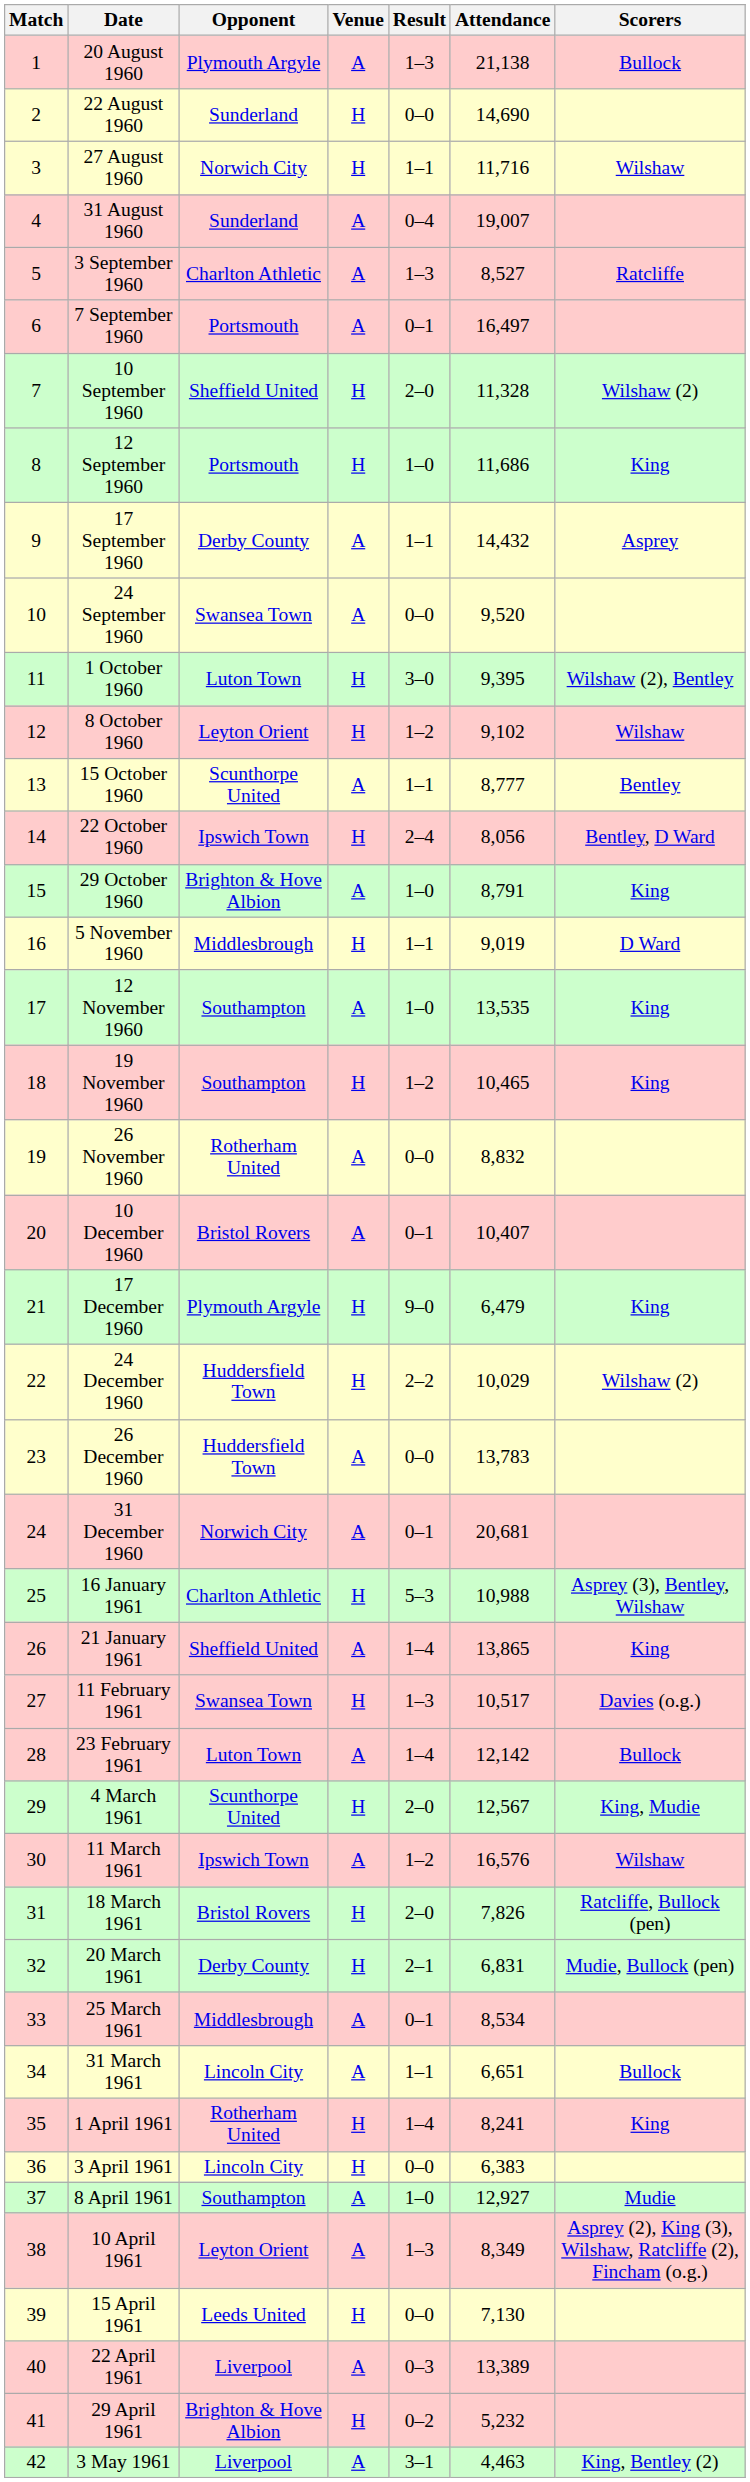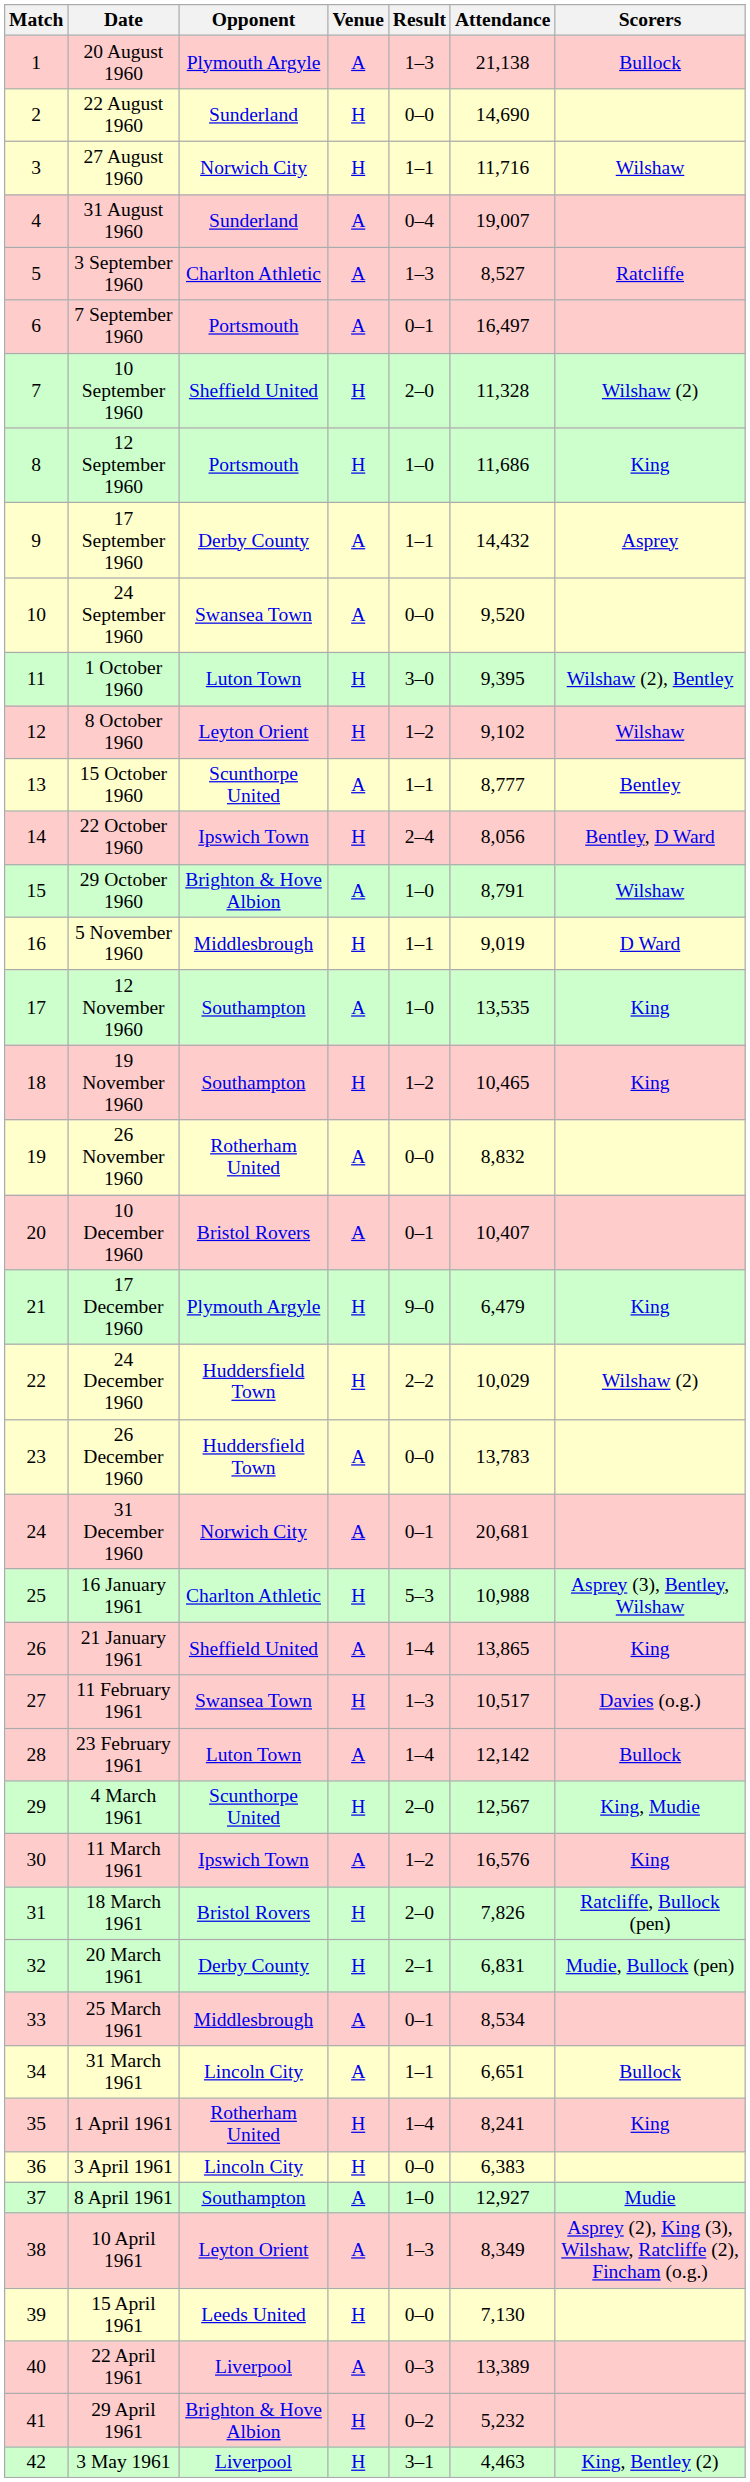 <table class="wikitable" style="font-size:100%; text-align:center">
 <tr>
 <th>Match</th>
 <th>Date</th>
 <th>Opponent</th>
 <th>Venue</th>
 <th>Result</th>
 <th>Attendance</th>
 <th>Scorers</th>
 </tr>
 <tr style="background-color: #FFCCCC;">
 <td>1</td>
 <td>20 August 1960</td>
 <td><a href='#'>Plymouth Argyle</a></td>
 <td><a href='#'>A</a></td>
 <td>1–3</td>
 <td>21,138</td>
 <td><a href='#'>Bullock</a></td>
 </tr>
 <tr style="background-color: #FFFFCC;">
 <td>2</td>
 <td>22 August 1960</td>
 <td><a href='#'>Sunderland</a></td>
 <td><a href='#'>H</a></td>
 <td>0–0</td>
 <td>14,690</td>
 <td></td>
 </tr>
 <tr style="background-color: #FFFFCC;">
 <td>3</td>
 <td>27 August 1960</td>
 <td><a href='#'>Norwich City</a></td>
 <td><a href='#'>H</a></td>
 <td>1–1</td>
 <td>11,716</td>
 <td><a href='#'>Wilshaw</a></td>
 </tr>
 <tr style="background-color: #FFCCCC;">
 <td>4</td>
 <td>31 August 1960</td>
 <td><a href='#'>Sunderland</a></td>
 <td><a href='#'>A</a></td>
 <td>0–4</td>
 <td>19,007</td>
 <td></td>
 </tr>
 <tr style="background-color: #FFCCCC;">
 <td>5</td>
 <td>3 September 1960</td>
 <td><a href='#'>Charlton Athletic</a></td>
 <td><a href='#'>A</a></td>
 <td>1–3</td>
 <td>8,527</td>
 <td><a href='#'>Ratcliffe</a></td>
 </tr>
 <tr style="background-color: #FFCCCC;">
 <td>6</td>
 <td>7 September 1960</td>
 <td><a href='#'>Portsmouth</a></td>
 <td><a href='#'>A</a></td>
 <td>0–1</td>
 <td>16,497</td>
 <td></td>
 </tr>
 <tr style="background-color: #CCFFCC;">
 <td>7</td>
 <td>10 September 1960</td>
 <td><a href='#'>Sheffield United</a></td>
 <td><a href='#'>H</a></td>
 <td>2–0</td>
 <td>11,328</td>
 <td><a href='#'>Wilshaw</a> (2)</td>
 </tr>
 <tr style="background-color: #CCFFCC;">
 <td>8</td>
 <td>12 September 1960</td>
 <td><a href='#'>Portsmouth</a></td>
 <td><a href='#'>H</a></td>
 <td>1–0</td>
 <td>11,686</td>
 <td><a href='#'>King</a></td>
 </tr>
 <tr style="background-color: #FFFFCC;">
 <td>9</td>
 <td>17 September 1960</td>
 <td><a href='#'>Derby County</a></td>
 <td><a href='#'>A</a></td>
 <td>1–1</td>
 <td>14,432</td>
 <td><a href='#'>Asprey</a></td>
 </tr>
 <tr style="background-color: #FFFFCC;">
 <td>10</td>
 <td>24 September 1960</td>
 <td><a href='#'>Swansea Town</a></td>
 <td><a href='#'>A</a></td>
 <td>0–0</td>
 <td>9,520</td>
 <td></td>
 </tr>
 <tr style="background-color: #CCFFCC;">
 <td>11</td>
 <td>1 October 1960</td>
 <td><a href='#'>Luton Town</a></td>
 <td><a href='#'>H</a></td>
 <td>3–0</td>
 <td>9,395</td>
 <td><a href='#'>Wilshaw</a> (2), <a href='#'>Bentley</a></td>
 </tr>
 <tr style="background-color: #FFCCCC;">
 <td>12</td>
 <td>8 October 1960</td>
 <td><a href='#'>Leyton Orient</a></td>
 <td><a href='#'>H</a></td>
 <td>1–2</td>
 <td>9,102</td>
 <td><a href='#'>Wilshaw</a></td>
 </tr>
 <tr style="background-color: #FFFFCC;">
 <td>13</td>
 <td>15 October 1960</td>
 <td><a href='#'>Scunthorpe United</a></td>
 <td><a href='#'>A</a></td>
 <td>1–1</td>
 <td>8,777</td>
 <td><a href='#'>Bentley</a></td>
 </tr>
 <tr style="background-color: #FFCCCC;">
 <td>14</td>
 <td>22 October 1960</td>
 <td><a href='#'>Ipswich Town</a></td>
 <td><a href='#'>H</a></td>
 <td>2–4</td>
 <td>8,056</td>
 <td><a href='#'>Bentley</a>, <a href='#'>D Ward</a></td>
 </tr>
 <tr style="background-color: #CCFFCC;">
 <td>15</td>
 <td>29 October 1960</td>
 <td><a href='#'>Brighton & Hove Albion</a></td>
 <td><a href='#'>A</a></td>
 <td>1–0</td>
 <td>8,791</td>
-<td><a href='#'>King</a></td>
+<td><a href='#'>Wilshaw</a></td>
 </tr>
 <tr style="background-color: #FFFFCC;">
 <td>16</td>
 <td>5 November 1960</td>
 <td><a href='#'>Middlesbrough</a></td>
 <td><a href='#'>H</a></td>
 <td>1–1</td>
 <td>9,019</td>
 <td><a href='#'>D Ward</a></td>
 </tr>
 <tr style="background-color: #CCFFCC;">
 <td>17</td>
 <td>12 November 1960</td>
 <td><a href='#'>Southampton</a></td>
 <td><a href='#'>A</a></td>
 <td>1–0</td>
 <td>13,535</td>
 <td><a href='#'>King</a></td>
 </tr>
 <tr style="background-color: #FFCCCC;">
 <td>18</td>
 <td>19 November 1960</td>
 <td><a href='#'>Southampton</a></td>
 <td><a href='#'>H</a></td>
 <td>1–2</td>
 <td>10,465</td>
 <td><a href='#'>King</a></td>
 </tr>
 <tr style="background-color: #FFFFCC;">
 <td>19</td>
 <td>26 November 1960</td>
 <td><a href='#'>Rotherham United</a></td>
 <td><a href='#'>A</a></td>
 <td>0–0</td>
 <td>8,832</td>
 <td></td>
 </tr>
 <tr style="background-color: #FFCCCC;">
 <td>20</td>
 <td>10 December 1960</td>
 <td><a href='#'>Bristol Rovers</a></td>
 <td><a href='#'>A</a></td>
 <td>0–1</td>
 <td>10,407</td>
 <td></td>
 </tr>
 <tr style="background-color: #CCFFCC;">
 <td>21</td>
 <td>17 December 1960</td>
 <td><a href='#'>Plymouth Argyle</a></td>
 <td><a href='#'>H</a></td>
 <td>9–0</td>
 <td>6,479</td>
 <td><a href='#'>King</a></td>
 </tr>
 <tr style="background-color: #FFFFCC;">
 <td>22</td>
 <td>24 December 1960</td>
 <td><a href='#'>Huddersfield Town</a></td>
 <td><a href='#'>H</a></td>
 <td>2–2</td>
 <td>10,029</td>
 <td><a href='#'>Wilshaw</a> (2)</td>
 </tr>
 <tr style="background-color: #FFFFCC;">
 <td>23</td>
 <td>26 December 1960</td>
 <td><a href='#'>Huddersfield Town</a></td>
 <td><a href='#'>A</a></td>
 <td>0–0</td>
 <td>13,783</td>
 <td></td>
 </tr>
 <tr style="background-color: #FFCCCC;">
 <td>24</td>
 <td>31 December 1960</td>
 <td><a href='#'>Norwich City</a></td>
 <td><a href='#'>A</a></td>
 <td>0–1</td>
 <td>20,681</td>
 <td></td>
 </tr>
 <tr style="background-color: #CCFFCC;">
 <td>25</td>
 <td>16 January 1961</td>
 <td><a href='#'>Charlton Athletic</a></td>
 <td><a href='#'>H</a></td>
 <td>5–3</td>
 <td>10,988</td>
 <td><a href='#'>Asprey</a> (3), <a href='#'>Bentley</a>, <a href='#'>Wilshaw</a></td>
 </tr>
 <tr style="background-color: #FFCCCC;">
 <td>26</td>
 <td>21 January 1961</td>
 <td><a href='#'>Sheffield United</a></td>
 <td><a href='#'>A</a></td>
 <td>1–4</td>
 <td>13,865</td>
 <td><a href='#'>King</a></td>
 </tr>
 <tr style="background-color: #FFCCCC;">
 <td>27</td>
 <td>11 February 1961</td>
 <td><a href='#'>Swansea Town</a></td>
 <td><a href='#'>H</a></td>
 <td>1–3</td>
 <td>10,517</td>
 <td><a href='#'>Davies</a> (o.g.)</td>
 </tr>
 <tr style="background-color: #FFCCCC;">
 <td>28</td>
 <td>23 February 1961</td>
 <td><a href='#'>Luton Town</a></td>
 <td><a href='#'>A</a></td>
 <td>1–4</td>
 <td>12,142</td>
 <td><a href='#'>Bullock</a></td>
 </tr>
 <tr style="background-color: #CCFFCC;">
 <td>29</td>
 <td>4 March 1961</td>
 <td><a href='#'>Scunthorpe United</a></td>
 <td><a href='#'>H</a></td>
 <td>2–0</td>
 <td>12,567</td>
 <td><a href='#'>King</a>, <a href='#'>Mudie</a></td>
 </tr>
 <tr style="background-color: #FFCCCC;">
 <td>30</td>
 <td>11 March 1961</td>
 <td><a href='#'>Ipswich Town</a></td>
 <td><a href='#'>A</a></td>
 <td>1–2</td>
 <td>16,576</td>
-<td><a href='#'>Wilshaw</a></td>
+<td><a href='#'>King</a></td>
 </tr>
 <tr style="background-color: #CCFFCC;">
 <td>31</td>
 <td>18 March 1961</td>
 <td><a href='#'>Bristol Rovers</a></td>
 <td><a href='#'>H</a></td>
 <td>2–0</td>
 <td>7,826</td>
 <td><a href='#'>Ratcliffe</a>, <a href='#'>Bullock</a> (pen)</td>
 </tr>
 <tr style="background-color: #CCFFCC;">
 <td>32</td>
 <td>20 March 1961</td>
 <td><a href='#'>Derby County</a></td>
 <td><a href='#'>H</a></td>
 <td>2–1</td>
 <td>6,831</td>
 <td><a href='#'>Mudie</a>, <a href='#'>Bullock</a> (pen)</td>
 </tr>
 <tr style="background-color: #FFCCCC;">
 <td>33</td>
 <td>25 March 1961</td>
 <td><a href='#'>Middlesbrough</a></td>
 <td><a href='#'>A</a></td>
 <td>0–1</td>
 <td>8,534</td>
 <td></td>
 </tr>
 <tr style="background-color: #FFFFCC;">
 <td>34</td>
 <td>31 March 1961</td>
 <td><a href='#'>Lincoln City</a></td>
 <td><a href='#'>A</a></td>
 <td>1–1</td>
 <td>6,651</td>
 <td><a href='#'>Bullock</a></td>
 </tr>
 <tr style="background-color: #FFCCCC;">
 <td>35</td>
 <td>1 April 1961</td>
 <td><a href='#'>Rotherham United</a></td>
 <td><a href='#'>H</a></td>
 <td>1–4</td>
 <td>8,241</td>
 <td><a href='#'>King</a></td>
 </tr>
 <tr style="background-color: #FFFFCC;">
 <td>36</td>
 <td>3 April 1961</td>
 <td><a href='#'>Lincoln City</a></td>
 <td><a href='#'>H</a></td>
 <td>0–0</td>
 <td>6,383</td>
 <td></td>
 </tr>
 <tr style="background-color: #CCFFCC;">
 <td>37</td>
 <td>8 April 1961</td>
 <td><a href='#'>Southampton</a></td>
 <td><a href='#'>A</a></td>
 <td>1–0</td>
 <td>12,927</td>
 <td><a href='#'>Mudie</a></td>
 </tr>
 <tr style="background-color: #FFCCCC;">
 <td>38</td>
 <td>10 April 1961</td>
 <td><a href='#'>Leyton Orient</a></td>
 <td><a href='#'>A</a></td>
 <td>1–3</td>
 <td>8,349</td>
 <td><a href='#'>Asprey</a> (2), <a href='#'>King</a> (3), <a href='#'>Wilshaw</a>, <a href='#'>Ratcliffe</a> (2), <a href='#'>Fincham</a> (o.g.)</td>
 </tr>
 <tr style="background-color: #FFFFCC;">
 <td>39</td>
 <td>15 April 1961</td>
 <td><a href='#'>Leeds United</a></td>
 <td><a href='#'>H</a></td>
 <td>0–0</td>
 <td>7,130</td>
 <td></td>
 </tr>
 <tr style="background-color: #FFCCCC;">
 <td>40</td>
 <td>22 April 1961</td>
 <td><a href='#'>Liverpool</a></td>
 <td><a href='#'>A</a></td>
 <td>0–3</td>
 <td>13,389</td>
 <td></td>
 </tr>
 <tr style="background-color: #FFCCCC;">
 <td>41</td>
 <td>29 April 1961</td>
 <td><a href='#'>Brighton & Hove Albion</a></td>
 <td><a href='#'>H</a></td>
 <td>0–2</td>
 <td>5,232</td>
 <td></td>
 </tr>
 <tr style="background-color: #CCFFCC;">
 <td>42</td>
 <td>3 May 1961</td>
 <td><a href='#'>Liverpool</a></td>
-<td><a href='#'>A</a></td>
+<td><a href='#'>H</a></td>
 <td>3–1</td>
 <td>4,463</td>
 <td><a href='#'>King</a>, <a href='#'>Bentley</a> (2)</td>
 </tr>
 </table>
